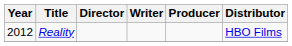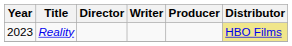 <table class="wikitable">
 <tr>
 <th>Year</th>
 <th>Title</th>
 <th>Director</th>
 <th>Writer</th>
 <th>Producer</th>
 <th>Distributor</th>
 </tr>
 <tr>
-<td>2012</td>
+<td>2023</td>
 <td><em><a href='#'>Reality</a></em></td>
 <td></td>
 <td></td>
 <td></td>
-<td><a href='#'>HBO Films</a></td>
+<td style="background: khaki;"><a href='#'>HBO Films</a></td>
 </tr>
 <tr>
 </tr>
 </table>
